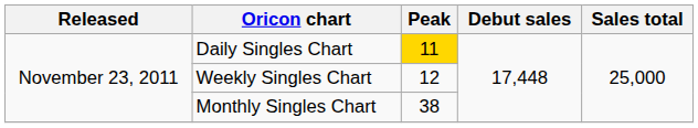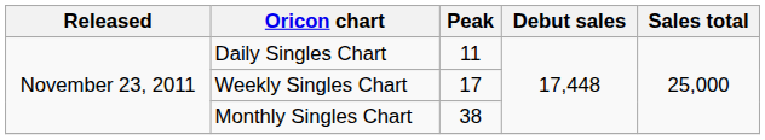 <table class="wikitable" style="width:600px;">
 <tr>
 <th style="text-align:center;">Released</th>
 <th style="text-align:center;"><a href='#'>Oricon</a> chart</th>
 <th style="text-align:center;">Peak</th>
 <th style="text-align:center;">Debut sales</th>
 <th style="text-align:center;">Sales total</th>
 </tr>
 <tr>
 <td style="text-align:center;" rowspan="3">November 23, 2011</td>
 <td align="left">Daily Singles Chart</td>
-<td style="background: gold; text-align:center;">11</td>
+<td style="text-align:center;">11</td>
 <td style="text-align:center;" rowspan="3">17,448</td>
 <td style="text-align:center;" rowspan="3">25,000</td>
 </tr>
 <tr>
 <td align="left">Weekly Singles Chart</td>
-<td style="text-align:center;">12</td>
+<td style="text-align:center;">17</td>
 </tr>
 <tr>
 <td align="left">Monthly Singles Chart</td>
 <td style="text-align:center;">38</td>
 </tr>
 <tr>
 </tr>
 </table>
